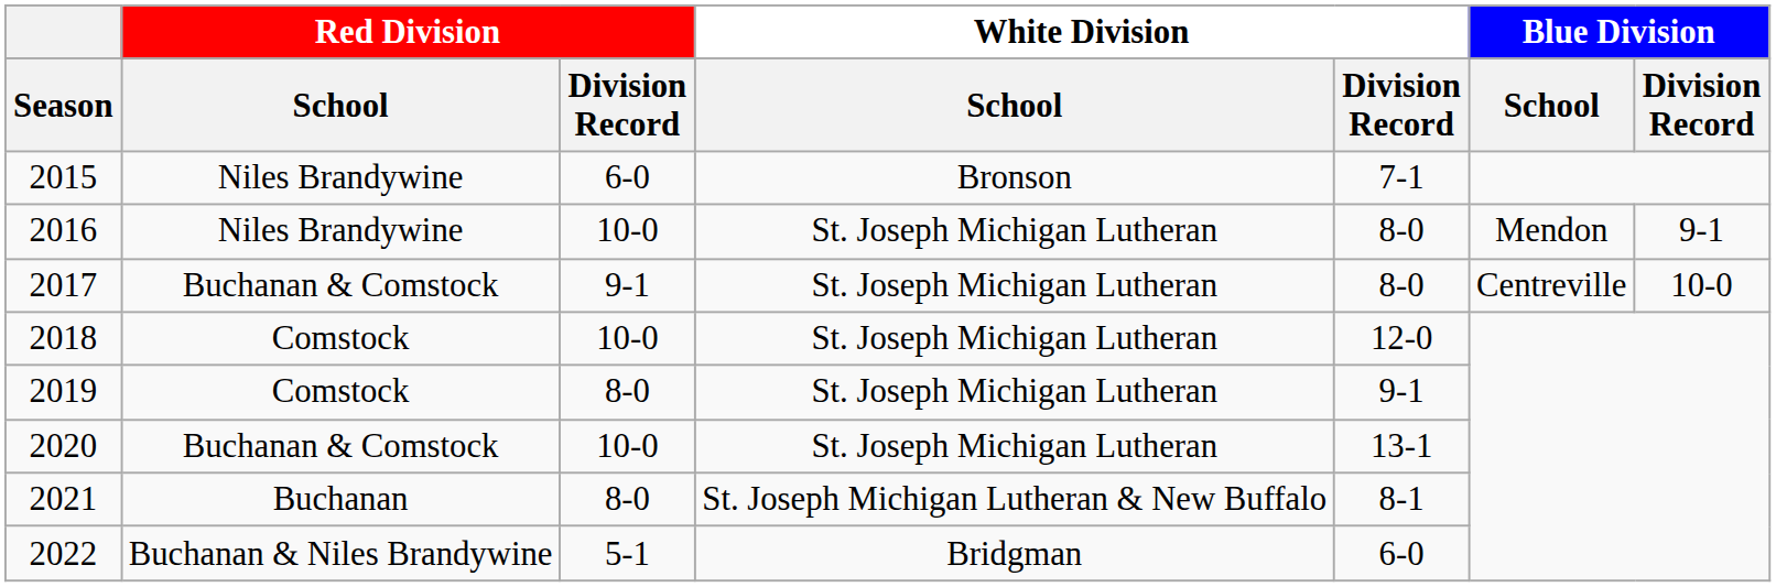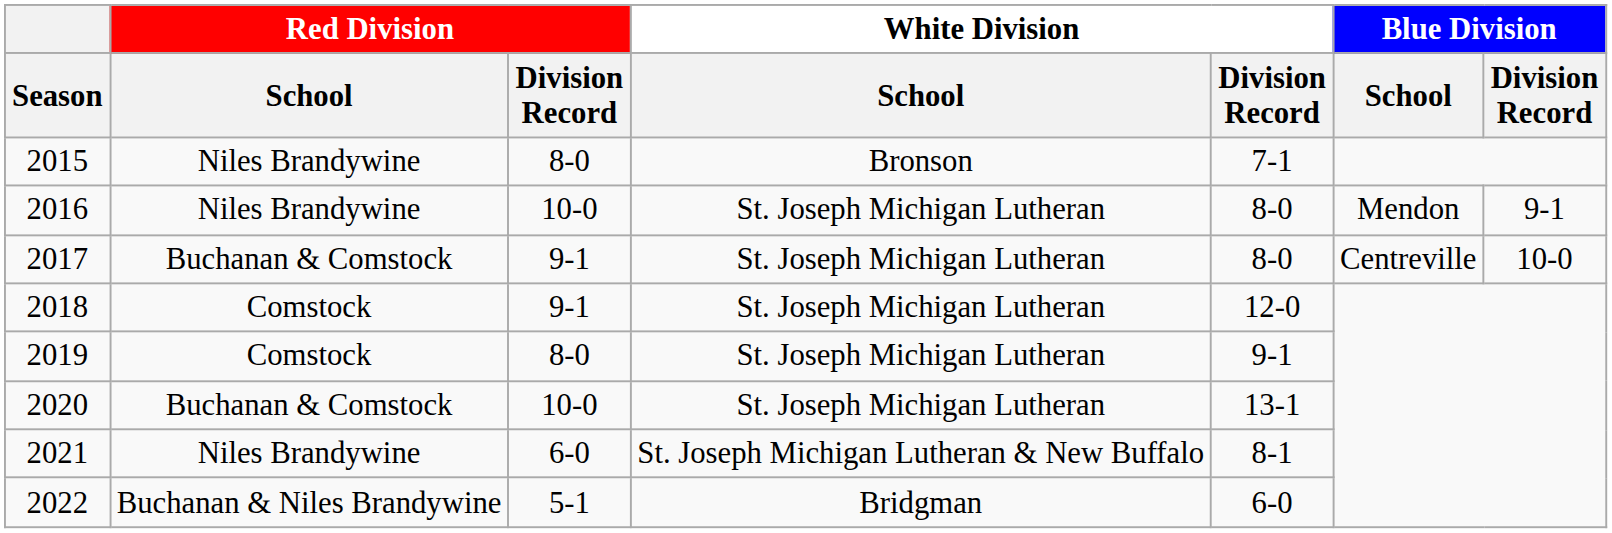 <table class="wikitable sortable" style="text-align:center">
 <tr>
 <th></th>
 <th colspan=2 style="background:#FF0000; color:white">Red Division</th>
 <th colspan=2 style="background:#FFFFFF; color:black">White Division</th>
 <th colspan=2 style="background:#0000FF; color:white">Blue Division</th>
 </tr>
 <tr>
 <th>Season</th>
 <th>School</th>
 <th>Division<br>Record</th>
 <th>School</th>
 <th>Division<br>Record</th>
 <th>School</th>
 <th>Division<br>Record</th>
 </tr>
 <tr>
 <td>2015</td>
 <td>Niles Brandywine</td>
-<td>6-0</td>
+<td>8-0</td>
 <td>Bronson</td>
 <td>7-1</td>
 </tr>
 <tr>
 <td>2016</td>
 <td>Niles Brandywine</td>
 <td>10-0</td>
 <td>St. Joseph Michigan Lutheran</td>
 <td>8-0</td>
 <td>Mendon</td>
 <td>9-1</td>
 </tr>
 <tr>
 <td>2017</td>
 <td>Buchanan & Comstock</td>
 <td>9-1</td>
 <td>St. Joseph Michigan Lutheran</td>
 <td>8-0</td>
 <td>Centreville</td>
 <td>10-0</td>
 </tr>
 <tr>
 <td>2018</td>
 <td>Comstock</td>
-<td>10-0</td>
+<td>9-1</td>
 <td>St. Joseph Michigan Lutheran</td>
 <td>12-0</td>
 </tr>
 <tr>
 <td>2019</td>
 <td>Comstock</td>
 <td>8-0</td>
 <td>St. Joseph Michigan Lutheran</td>
 <td>9-1</td>
 </tr>
 <tr>
 <td>2020</td>
 <td>Buchanan & Comstock</td>
 <td>10-0</td>
 <td>St. Joseph Michigan Lutheran</td>
 <td>13-1</td>
 </tr>
 <tr>
 <td>2021</td>
-<td>Buchanan</td>
-<td>8-0</td>
+<td>Niles Brandywine</td>
+<td>6-0</td>
 <td>St. Joseph Michigan Lutheran & New Buffalo</td>
 <td>8-1</td>
 </tr>
 <tr>
 <td>2022</td>
 <td>Buchanan & Niles Brandywine</td>
 <td>5-1</td>
 <td>Bridgman</td>
 <td>6-0</td>
 </tr>
 </table>
